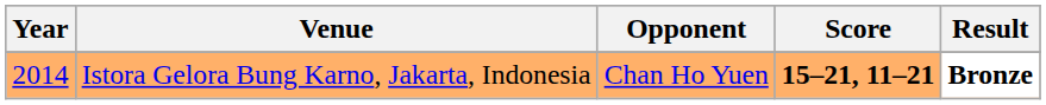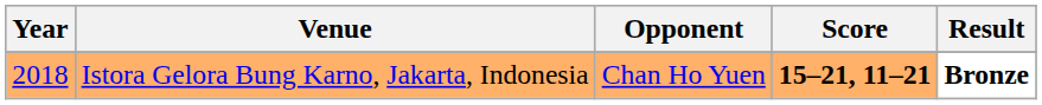 <table class="sortable wikitable" style="font-size: 90%;">
 <tr>
 <th>Year</th>
 <th>Venue</th>
 <th>Opponent</th>
 <th>Score</th>
 <th>Result</th>
 </tr>
 <tr>
 </tr>
 <tr style="background:#FFB069">
-<td align="center"><a href='#'>2014</a></td>
+<td align="center"><a href='#'>2018</a></td>
 <td align="left"><a href='#'>Istora Gelora Bung Karno</a>, <a href='#'>Jakarta</a>, Indonesia</td>
 <td align="left"> <a href='#'>Chan Ho Yuen</a></td>
 <td align="left"><strong>15–21, 11–21</strong></td>
 <td style="text-align:left; background:white"> <strong>Bronze</strong></td>
 </tr>
 </table>
